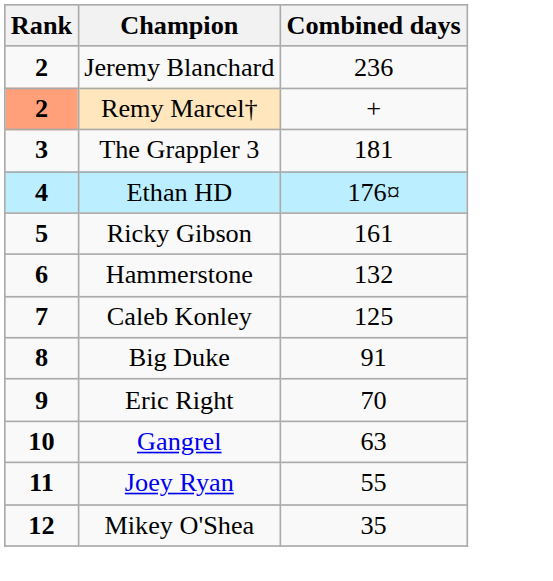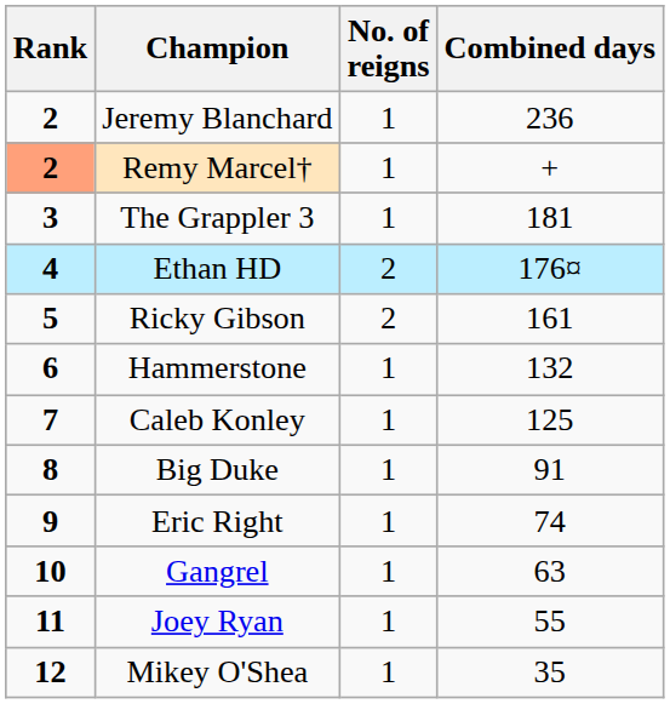 <table class="wikitable sortable" style="text-align: center">
 <tr>
 <th>Rank</th>
 <th>Champion</th>
+<th>No. of<br>reigns</th>
 <th>Combined days</th>
 </tr>
 <tr>
 <td><strong>2</strong></td>
 <td>Jeremy Blanchard</td>
+<td>1</td>
 <td>236</td>
 </tr>
 <tr>
 <td style="background: lightsalmon;"><strong>2</strong></td>
 <td style="background:#ffe6bd;">Remy Marcel†</td>
+<td>1</td>
 <td>+</td>
 </tr>
 <tr>
 <td><strong>3</strong></td>
 <td>The Grappler 3</td>
+<td>1</td>
 <td>181</td>
 </tr>
 <tr style="background:#bef;">
 <td><strong>4</strong></td>
 <td>Ethan HD</td>
+<td>2</td>
 <td>176¤</td>
 </tr>
 <tr>
 <td><strong>5</strong></td>
 <td>Ricky Gibson</td>
+<td>2</td>
 <td>161</td>
 </tr>
 <tr>
 <td><strong>6</strong></td>
 <td>Hammerstone</td>
+<td>1</td>
 <td>132</td>
 </tr>
 <tr>
 <td><strong>7</strong></td>
 <td>Caleb Konley</td>
+<td>1</td>
 <td>125</td>
 </tr>
 <tr>
 <td><strong>8</strong></td>
 <td>Big Duke</td>
+<td>1</td>
 <td>91</td>
 </tr>
 <tr>
 <td><strong>9</strong></td>
 <td>Eric Right</td>
-<td>70</td>
+<td>1</td>
+<td>74</td>
 </tr>
 <tr>
 <td><strong>10</strong></td>
 <td><a href='#'>Gangrel</a></td>
+<td>1</td>
 <td>63</td>
 </tr>
 <tr>
 <td><strong>11</strong></td>
 <td><a href='#'>Joey Ryan</a></td>
+<td>1</td>
 <td>55</td>
 </tr>
 <tr>
 <td><strong>12</strong></td>
 <td>Mikey O'Shea</td>
+<td>1</td>
 <td>35</td>
 </tr>
 </table>
